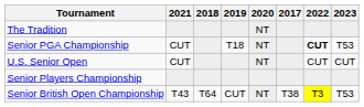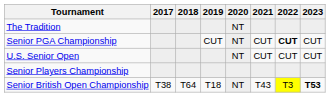 <table class="wikitable" style="font-size:95%;text-align:center;">
 <tr>
 <th>Tournament</th>
-<th>2021</th>
+<th>2017</th>
 <th>2018</th>
 <th>2019</th>
 <th>2020</th>
-<th>2017</th>
+<th>2021</th>
 <th>2022</th>
 <th>2023</th>
 </tr>
 <tr>
 <td align=left><a href='#'>The Tradition</a></td>
 <td style="background:#eeeeee;"></td>
 <td style="background:#eeeeee;"></td>
 <td style="background:#eeeeee;"></td>
 <td style="background:#eeeeee;">NT</td>
 <td style="background:#eeeeee;"></td>
 <td style="background:#eeeeee;"></td>
 <td style="background:#eeeeee;"></td>
 </tr>
 <tr>
 <td align=left><a href='#'>Senior PGA Championship</a></td>
+<td style="background:#eeeeee;"></td>
+<td style="background:#eeeeee;"></td>
 <td>CUT</td>
-<td style="background:#eeeeee;"></td>
-<td>T18</td>
 <td style="background:#eeeeee;">NT</td>
-<td style="background:#eeeeee;"></td>
+<td>CUT</td>
 <td><strong>CUT</strong></td>
-<td>T53</td>
+<td>CUT</td>
 </tr>
 <tr>
 <td align=left><a href='#'>U.S. Senior Open</a></td>
-<td>CUT</td>
+<td style="background:#eeeeee;"></td>
 <td style="background:#eeeeee;"></td>
 <td style="background:#eeeeee;"></td>
 <td style="background:#eeeeee;">NT</td>
-<td style="background:#eeeeee;"></td>
+<td>CUT</td>
 <td>CUT</td>
 <td>CUT</td>
 </tr>
 <tr>
 <td align=left><a href='#'>Senior Players Championship</a></td>
 <td style="background:#eeeeee;"></td>
 <td style="background:#eeeeee;"></td>
 <td style="background:#eeeeee;"></td>
 <td style="background:#eeeeee;"></td>
 <td style="background:#eeeeee;"></td>
 <td style="background:#eeeeee;"></td>
 <td style="background:#eeeeee;"></td>
 </tr>
 <tr>
 <td align=left><a href='#'>Senior British Open Championship</a></td>
+<td>T38</td>
+<td>T64</td>
+<td>T18</td>
+<td style="background:#eeeeee;">NT</td>
 <td>T43</td>
-<td>T64</td>
-<td>CUT</td>
-<td style="background:#eeeeee;">NT</td>
-<td>T38</td>
 <td style="background:yellow;">T3</td>
-<td>T53</td>
+<td><strong>T53</strong></td>
 </tr>
 </table>
